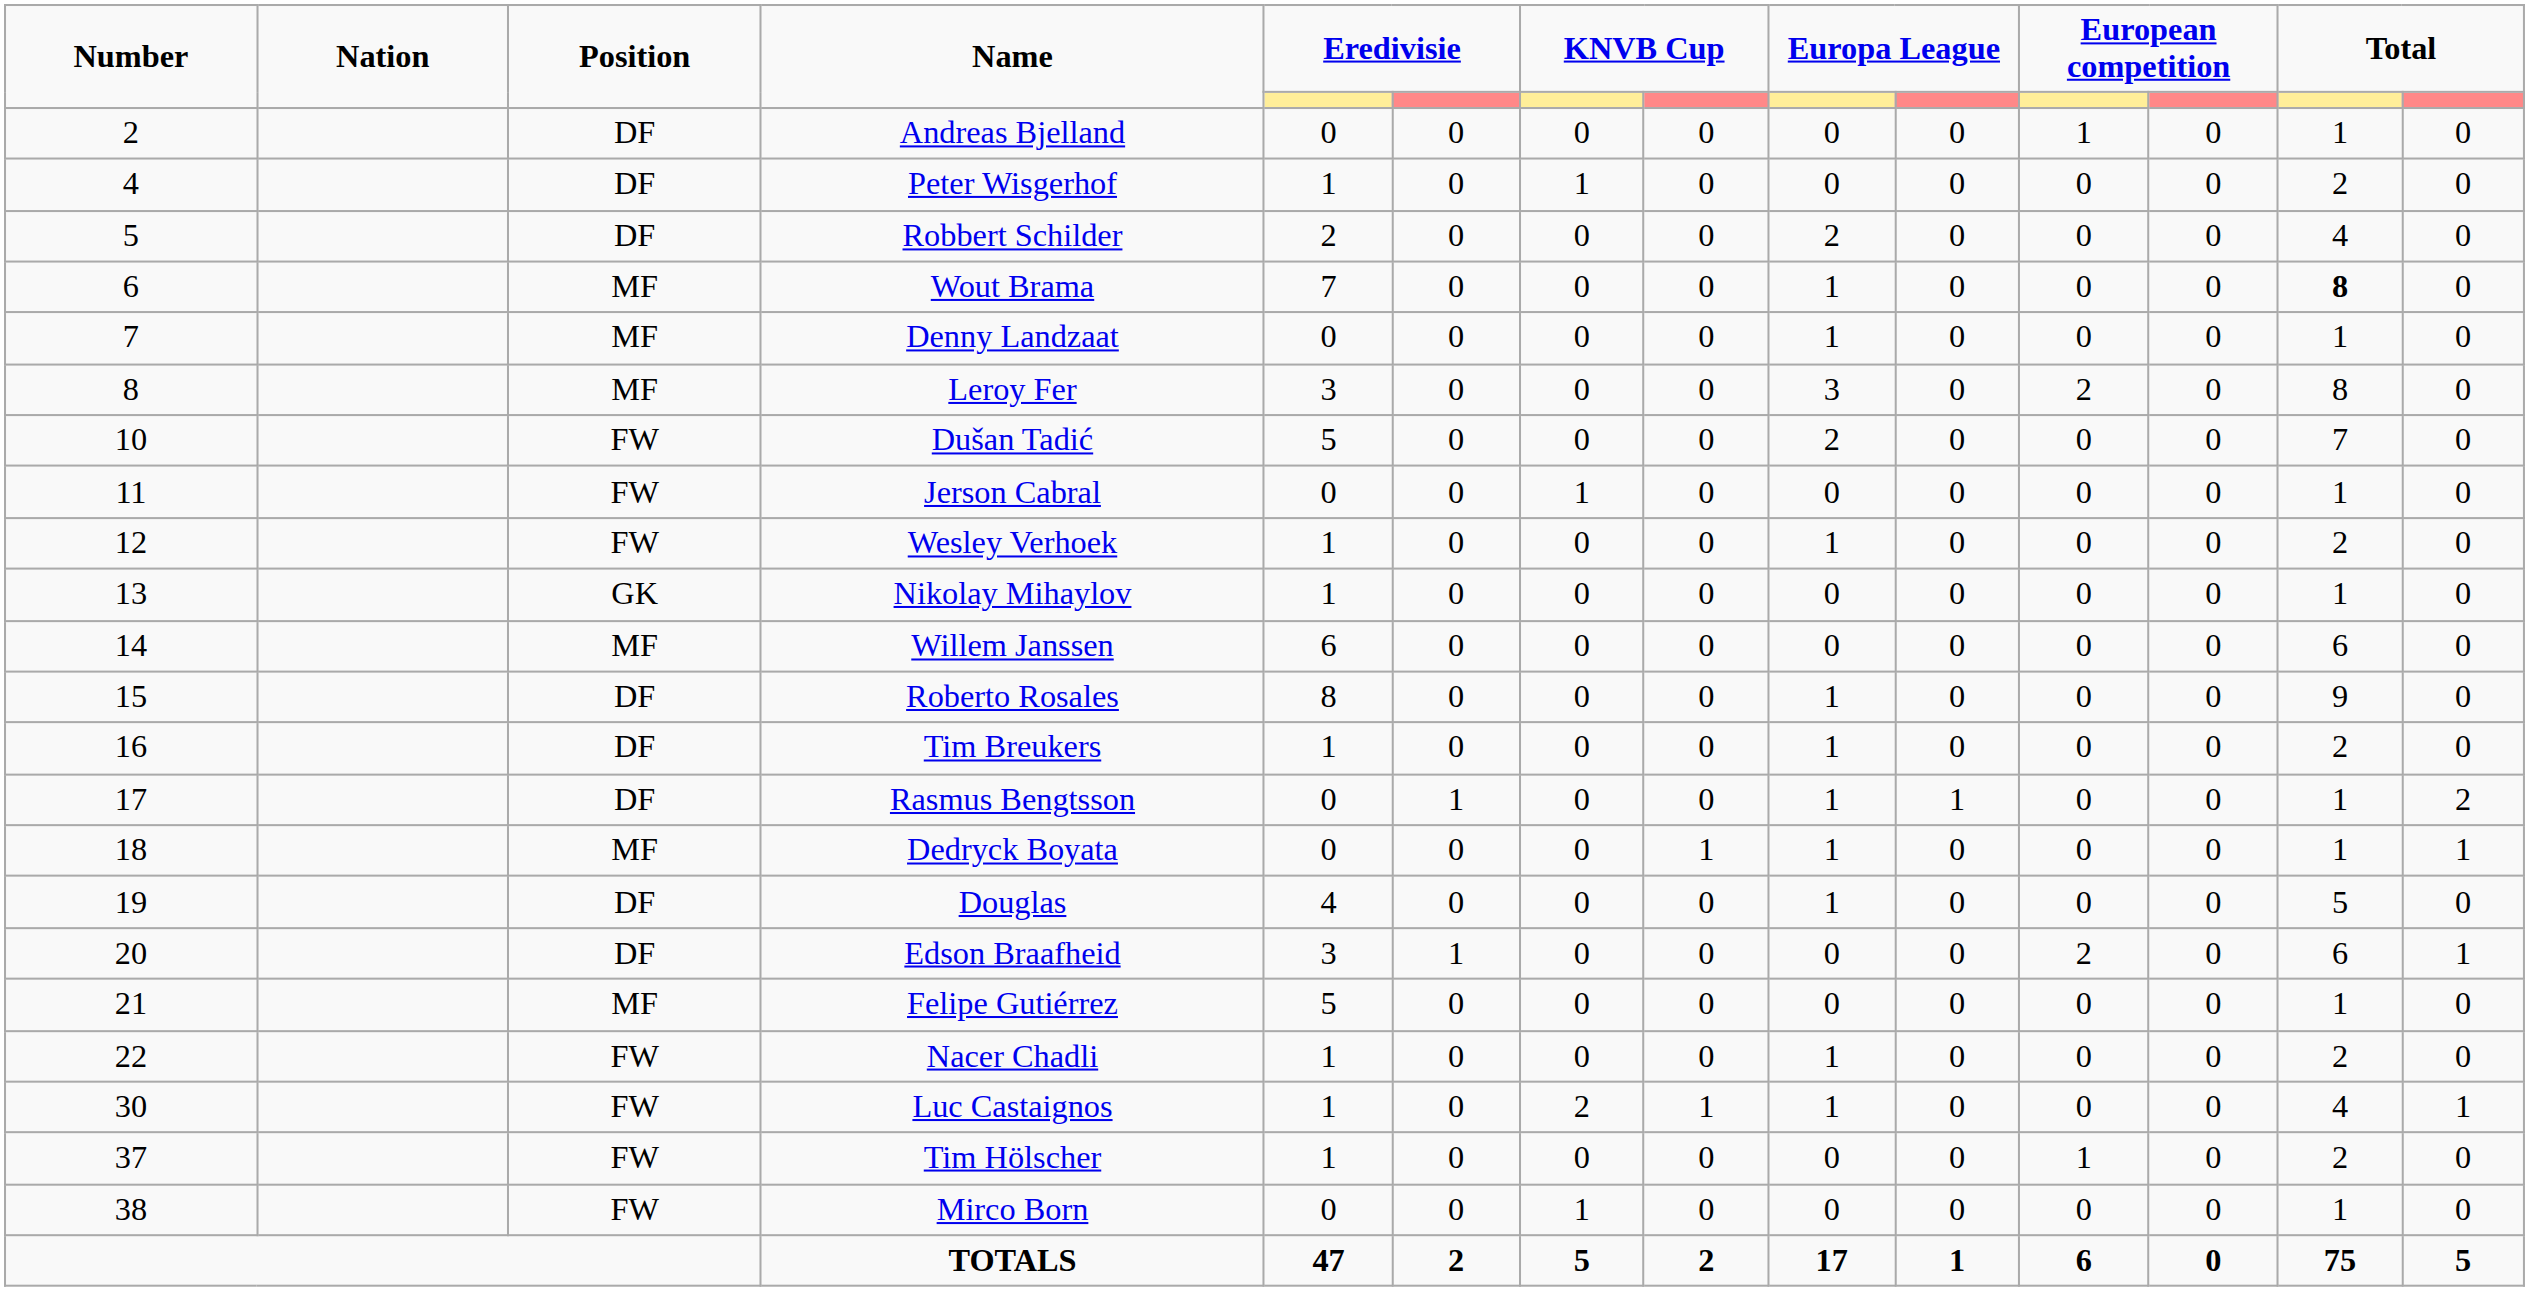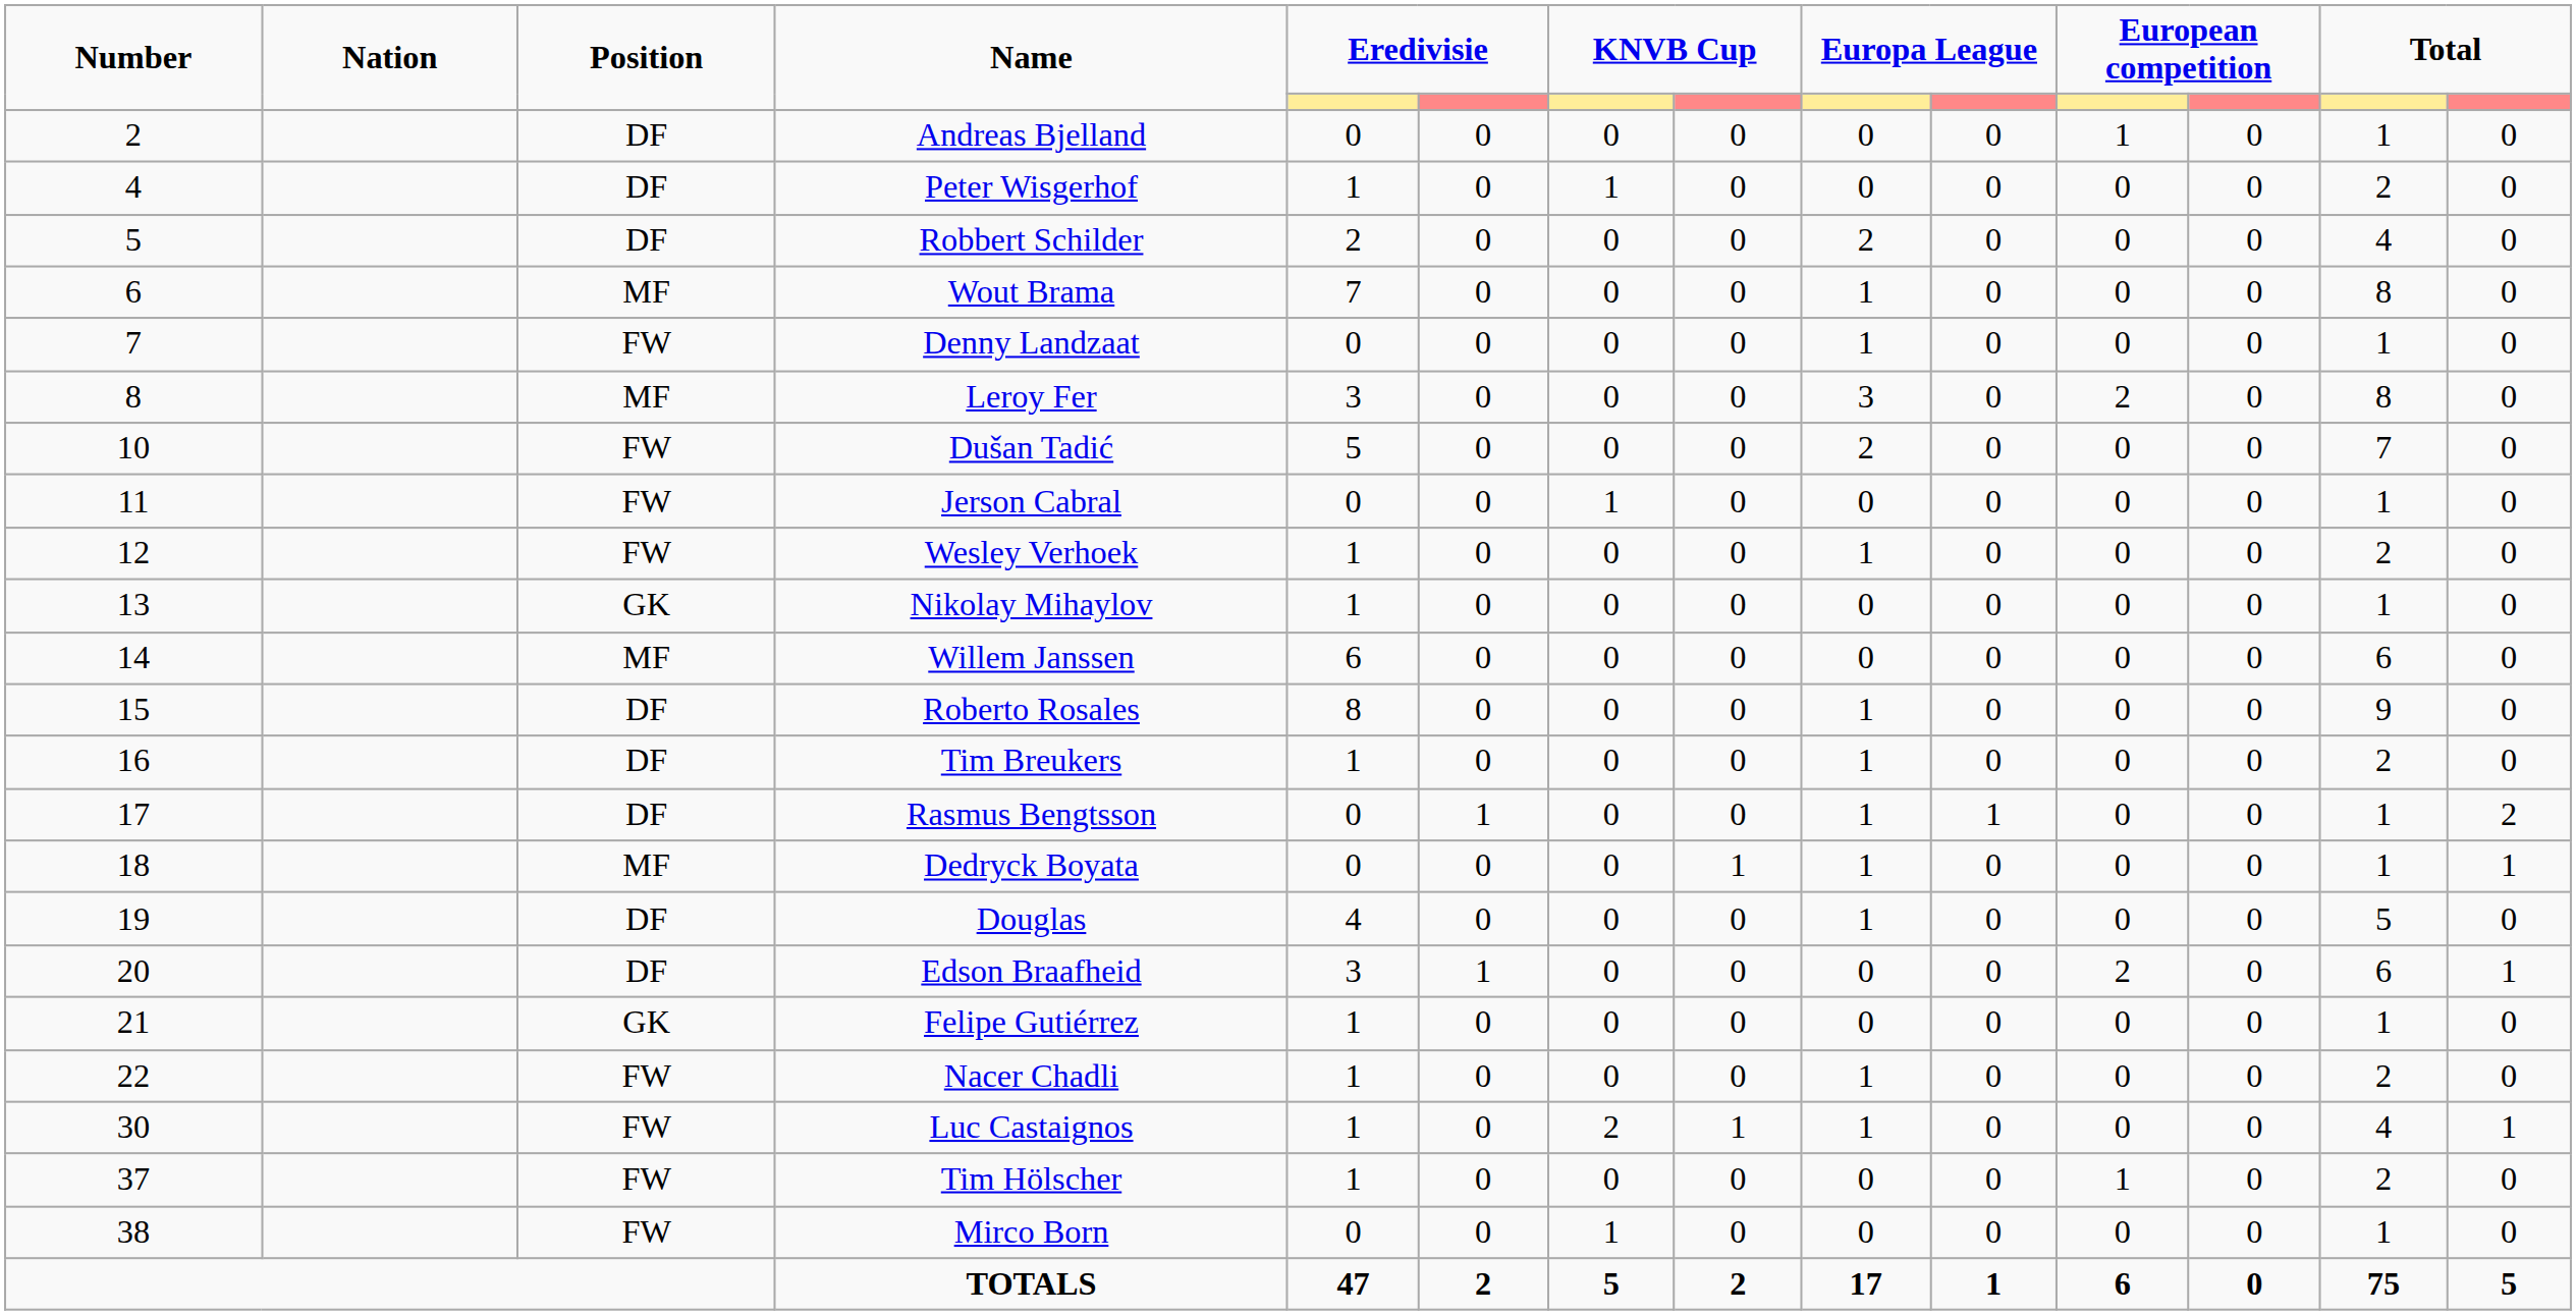 <table class="wikitable" style="font-size: 100%; text-align: center;">
 <tr>
 <td rowspan=2 width="10%" align="center"><strong>Number</strong></td>
 <td rowspan=2 width="10%" align="center"><strong>Nation</strong></td>
 <td rowspan=2 width="10%" align="center"><strong>Position</strong></td>
 <td rowspan=2 width="20%" align="center"><strong>Name</strong></td>
 <td colspan=2 align="center"><strong><a href='#'>Eredivisie</a></strong></td>
 <td colspan=2 align="center"><strong><a href='#'>KNVB Cup</a></strong></td>
 <td colspan=2 align="center"><strong><a href='#'>Europa League</a></strong></td>
 <td colspan=2 align="center"><strong><a href='#'>European competition</a></strong></td>
 <td colspan=2 align="center"><strong>Total</strong></td>
 </tr>
 <tr>
 <th width=60 style="background: #FFEE99"></th>
 <th width=60 style="background: #FF8888"></th>
 <th width=60 style="background: #FFEE99"></th>
 <th width=60 style="background: #FF8888"></th>
 <th width=60 style="background: #FFEE99"></th>
 <th width=60 style="background: #FF8888"></th>
 <th width=60 style="background: #FFEE99"></th>
 <th width=60 style="background: #FF8888"></th>
 <th width=60 style="background: #FFEE99"></th>
 <th width=60 style="background: #FF8888"></th>
 </tr>
 <tr>
 <td>2</td>
 <td></td>
 <td>DF</td>
 <td><a href='#'>Andreas Bjelland</a></td>
 <td>0</td>
 <td>0</td>
 <td>0</td>
 <td>0</td>
 <td>0</td>
 <td>0</td>
 <td>1</td>
 <td>0</td>
 <td>1</td>
 <td>0</td>
 </tr>
 <tr>
 <td>4</td>
 <td></td>
 <td>DF</td>
 <td><a href='#'>Peter Wisgerhof</a></td>
 <td>1</td>
 <td>0</td>
 <td>1</td>
 <td>0</td>
 <td>0</td>
 <td>0</td>
 <td>0</td>
 <td>0</td>
 <td>2</td>
 <td>0</td>
 </tr>
 <tr>
 <td>5</td>
 <td></td>
 <td>DF</td>
 <td><a href='#'>Robbert Schilder</a></td>
 <td>2</td>
 <td>0</td>
 <td>0</td>
 <td>0</td>
 <td>2</td>
 <td>0</td>
 <td>0</td>
 <td>0</td>
 <td>4</td>
 <td>0</td>
 </tr>
 <tr>
 <td>6</td>
 <td></td>
 <td>MF</td>
 <td><a href='#'>Wout Brama</a></td>
 <td>7</td>
 <td>0</td>
 <td>0</td>
 <td>0</td>
 <td>1</td>
 <td>0</td>
 <td>0</td>
 <td>0</td>
-<td><strong>8</strong></td>
+<td>8</td>
 <td>0</td>
 </tr>
 <tr>
 <td>7</td>
 <td></td>
-<td>MF</td>
+<td>FW</td>
 <td><a href='#'>Denny Landzaat</a></td>
 <td>0</td>
 <td>0</td>
 <td>0</td>
 <td>0</td>
 <td>1</td>
 <td>0</td>
 <td>0</td>
 <td>0</td>
 <td>1</td>
 <td>0</td>
 </tr>
 <tr>
 <td>8</td>
 <td></td>
 <td>MF</td>
 <td><a href='#'>Leroy Fer</a></td>
 <td>3</td>
 <td>0</td>
 <td>0</td>
 <td>0</td>
 <td>3</td>
 <td>0</td>
 <td>2</td>
 <td>0</td>
 <td>8</td>
 <td>0</td>
 </tr>
 <tr>
 <td>10</td>
 <td></td>
 <td>FW</td>
 <td><a href='#'>Dušan Tadić</a></td>
 <td>5</td>
 <td>0</td>
 <td>0</td>
 <td>0</td>
 <td>2</td>
 <td>0</td>
 <td>0</td>
 <td>0</td>
 <td>7</td>
 <td>0</td>
 </tr>
 <tr>
 <td>11</td>
 <td></td>
 <td>FW</td>
 <td><a href='#'>Jerson Cabral</a></td>
 <td>0</td>
 <td>0</td>
 <td>1</td>
 <td>0</td>
 <td>0</td>
 <td>0</td>
 <td>0</td>
 <td>0</td>
 <td>1</td>
 <td>0</td>
 </tr>
 <tr>
 <td>12</td>
 <td></td>
 <td>FW</td>
 <td><a href='#'>Wesley Verhoek</a></td>
 <td>1</td>
 <td>0</td>
 <td>0</td>
 <td>0</td>
 <td>1</td>
 <td>0</td>
 <td>0</td>
 <td>0</td>
 <td>2</td>
 <td>0</td>
 </tr>
 <tr>
 <td>13</td>
 <td></td>
 <td>GK</td>
 <td><a href='#'>Nikolay Mihaylov</a></td>
 <td>1</td>
 <td>0</td>
 <td>0</td>
 <td>0</td>
 <td>0</td>
 <td>0</td>
 <td>0</td>
 <td>0</td>
 <td>1</td>
 <td>0</td>
 </tr>
 <tr>
 <td>14</td>
 <td></td>
 <td>MF</td>
 <td><a href='#'>Willem Janssen</a></td>
 <td>6</td>
 <td>0</td>
 <td>0</td>
 <td>0</td>
 <td>0</td>
 <td>0</td>
 <td>0</td>
 <td>0</td>
 <td>6</td>
 <td>0</td>
 </tr>
 <tr>
 <td>15</td>
 <td></td>
 <td>DF</td>
 <td><a href='#'>Roberto Rosales</a></td>
 <td>8</td>
 <td>0</td>
 <td>0</td>
 <td>0</td>
 <td>1</td>
 <td>0</td>
 <td>0</td>
 <td>0</td>
 <td>9</td>
 <td>0</td>
 </tr>
 <tr>
 <td>16</td>
 <td></td>
 <td>DF</td>
 <td><a href='#'>Tim Breukers</a></td>
 <td>1</td>
 <td>0</td>
 <td>0</td>
 <td>0</td>
 <td>1</td>
 <td>0</td>
 <td>0</td>
 <td>0</td>
 <td>2</td>
 <td>0</td>
 </tr>
 <tr>
 <td>17</td>
 <td></td>
 <td>DF</td>
 <td><a href='#'>Rasmus Bengtsson</a></td>
 <td>0</td>
 <td>1</td>
 <td>0</td>
 <td>0</td>
 <td>1</td>
 <td>1</td>
 <td>0</td>
 <td>0</td>
 <td>1</td>
 <td>2</td>
 </tr>
 <tr>
 <td>18</td>
 <td></td>
 <td>MF</td>
 <td><a href='#'>Dedryck Boyata</a></td>
 <td>0</td>
 <td>0</td>
 <td>0</td>
 <td>1</td>
 <td>1</td>
 <td>0</td>
 <td>0</td>
 <td>0</td>
 <td>1</td>
 <td>1</td>
 </tr>
 <tr>
 <td>19</td>
 <td></td>
 <td>DF</td>
 <td><a href='#'>Douglas</a></td>
 <td>4</td>
 <td>0</td>
 <td>0</td>
 <td>0</td>
 <td>1</td>
 <td>0</td>
 <td>0</td>
 <td>0</td>
 <td>5</td>
 <td>0</td>
 </tr>
 <tr>
 <td>20</td>
 <td></td>
 <td>DF</td>
 <td><a href='#'>Edson Braafheid</a></td>
 <td>3</td>
 <td>1</td>
 <td>0</td>
 <td>0</td>
 <td>0</td>
 <td>0</td>
 <td>2</td>
 <td>0</td>
 <td>6</td>
 <td>1</td>
 </tr>
 <tr>
 <td>21</td>
 <td></td>
-<td>MF</td>
+<td>GK</td>
 <td><a href='#'>Felipe Gutiérrez</a></td>
-<td>5</td>
+<td>1</td>
 <td>0</td>
 <td>0</td>
 <td>0</td>
 <td>0</td>
 <td>0</td>
 <td>0</td>
 <td>0</td>
 <td>1</td>
 <td>0</td>
 </tr>
 <tr>
 <td>22</td>
 <td></td>
 <td>FW</td>
 <td><a href='#'>Nacer Chadli</a></td>
 <td>1</td>
 <td>0</td>
 <td>0</td>
 <td>0</td>
 <td>1</td>
 <td>0</td>
 <td>0</td>
 <td>0</td>
 <td>2</td>
 <td>0</td>
 </tr>
 <tr>
 <td>30</td>
 <td></td>
 <td>FW</td>
 <td><a href='#'>Luc Castaignos</a></td>
 <td>1</td>
 <td>0</td>
 <td>2</td>
 <td>1</td>
 <td>1</td>
 <td>0</td>
 <td>0</td>
 <td>0</td>
 <td>4</td>
 <td>1</td>
 </tr>
 <tr>
 <td>37</td>
 <td></td>
 <td>FW</td>
 <td><a href='#'>Tim Hölscher</a></td>
 <td>1</td>
 <td>0</td>
 <td>0</td>
 <td>0</td>
 <td>0</td>
 <td>0</td>
 <td>1</td>
 <td>0</td>
 <td>2</td>
 <td>0</td>
 </tr>
 <tr>
 <td>38</td>
 <td></td>
 <td>FW</td>
 <td><a href='#'>Mirco Born</a></td>
 <td>0</td>
 <td>0</td>
 <td>1</td>
 <td>0</td>
 <td>0</td>
 <td>0</td>
 <td>0</td>
 <td>0</td>
 <td>1</td>
 <td>0</td>
 </tr>
 <tr>
 <td colspan=3></td>
 <td><strong>TOTALS</strong></td>
 <td><strong>47</strong></td>
 <td><strong>2</strong></td>
 <td><strong>5</strong></td>
 <td><strong>2</strong></td>
 <td><strong>17</strong></td>
 <td><strong>1</strong></td>
 <td><strong>6</strong></td>
 <td><strong>0</strong></td>
 <td><strong>75</strong></td>
 <td><strong>5</strong></td>
 </tr>
 </table>
